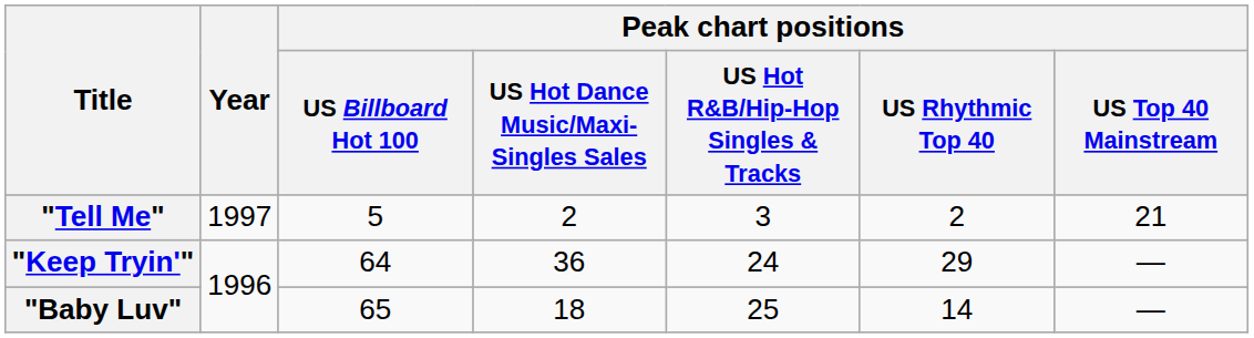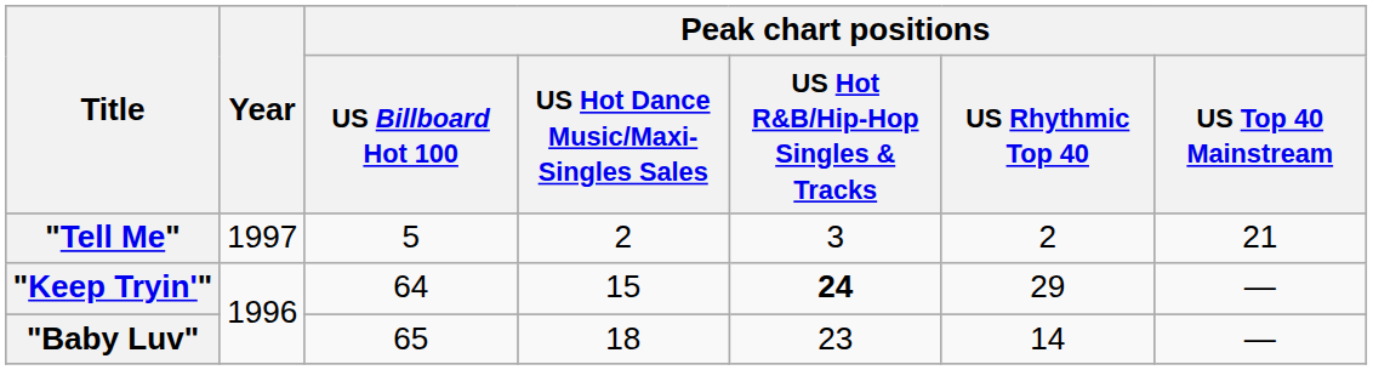 <table class="wikitable plainrowheaders">
 <tr>
 <th rowspan="2">Title</th>
 <th rowspan="2">Year</th>
 <th colspan="6">Peak chart positions</th>
 </tr>
 <tr>
 <th width="100"><small>US <a href='#'><em>Billboard</em> Hot 100</a></small></th>
 <th width="100"><small>US <a href='#'>Hot Dance Music/Maxi-Singles Sales</a></small></th>
 <th width="100"><small>US <a href='#'>Hot R&B/Hip-Hop Singles & Tracks</a></small></th>
 <th width="100"><small>US <a href='#'>Rhythmic Top 40</a></small></th>
 <th width="100"><small>US <a href='#'>Top 40 Mainstream</a></small></th>
 </tr>
 <tr>
 <th scope="row">"<a href='#'>Tell Me</a>"</th>
 <td align="center">1997</td>
 <td align="center">5</td>
 <td align="center">2</td>
 <td align="center">3</td>
 <td align="center">2</td>
 <td align="center">21</td>
 </tr>
 <tr>
 <th scope="row">"<a href='#'>Keep Tryin'</a>"</th>
 <td align="center" rowspan="2">1996</td>
 <td align="center">64</td>
-<td align="center">36</td>
-<td align="center">24</td>
+<td align="center">15</td>
+<td align="center"><strong>24</strong></td>
 <td align="center">29</td>
 <td align="center">—</td>
 </tr>
 <tr>
 <th scope="row">"Baby Luv"</th>
 <td align="center">65</td>
 <td align="center">18</td>
-<td align="center">25</td>
+<td align="center">23</td>
 <td align="center">14</td>
 <td align="center">—</td>
 </tr>
 </table>
